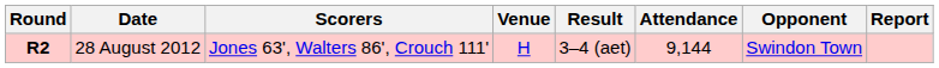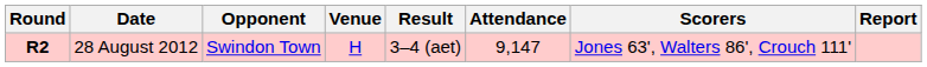 <table class="wikitable" style="font-size:100%; text-align:center">
 <tr>
 <th>Round</th>
 <th>Date</th>
-<th>Scorers</th>
+<th>Opponent</th>
 <th>Venue</th>
 <th>Result</th>
 <th>Attendance</th>
-<th>Opponent</th>
+<th>Scorers</th>
 <th>Report</th>
 </tr>
 <tr style="background-color: #FFCCCC;">
 <td><strong>R2</strong></td>
 <td>28 August 2012</td>
-<td><a href='#'>Jones</a> 63', <a href='#'>Walters</a> 86', <a href='#'>Crouch</a> 111'</td>
+<td><a href='#'>Swindon Town</a></td>
 <td><a href='#'>H</a></td>
 <td>3–4 (aet)</td>
-<td>9,144</td>
-<td><a href='#'>Swindon Town</a></td>
+<td>9,147</td>
+<td><a href='#'>Jones</a> 63', <a href='#'>Walters</a> 86', <a href='#'>Crouch</a> 111'</td>
 <td></td>
 </tr>
 </table>
